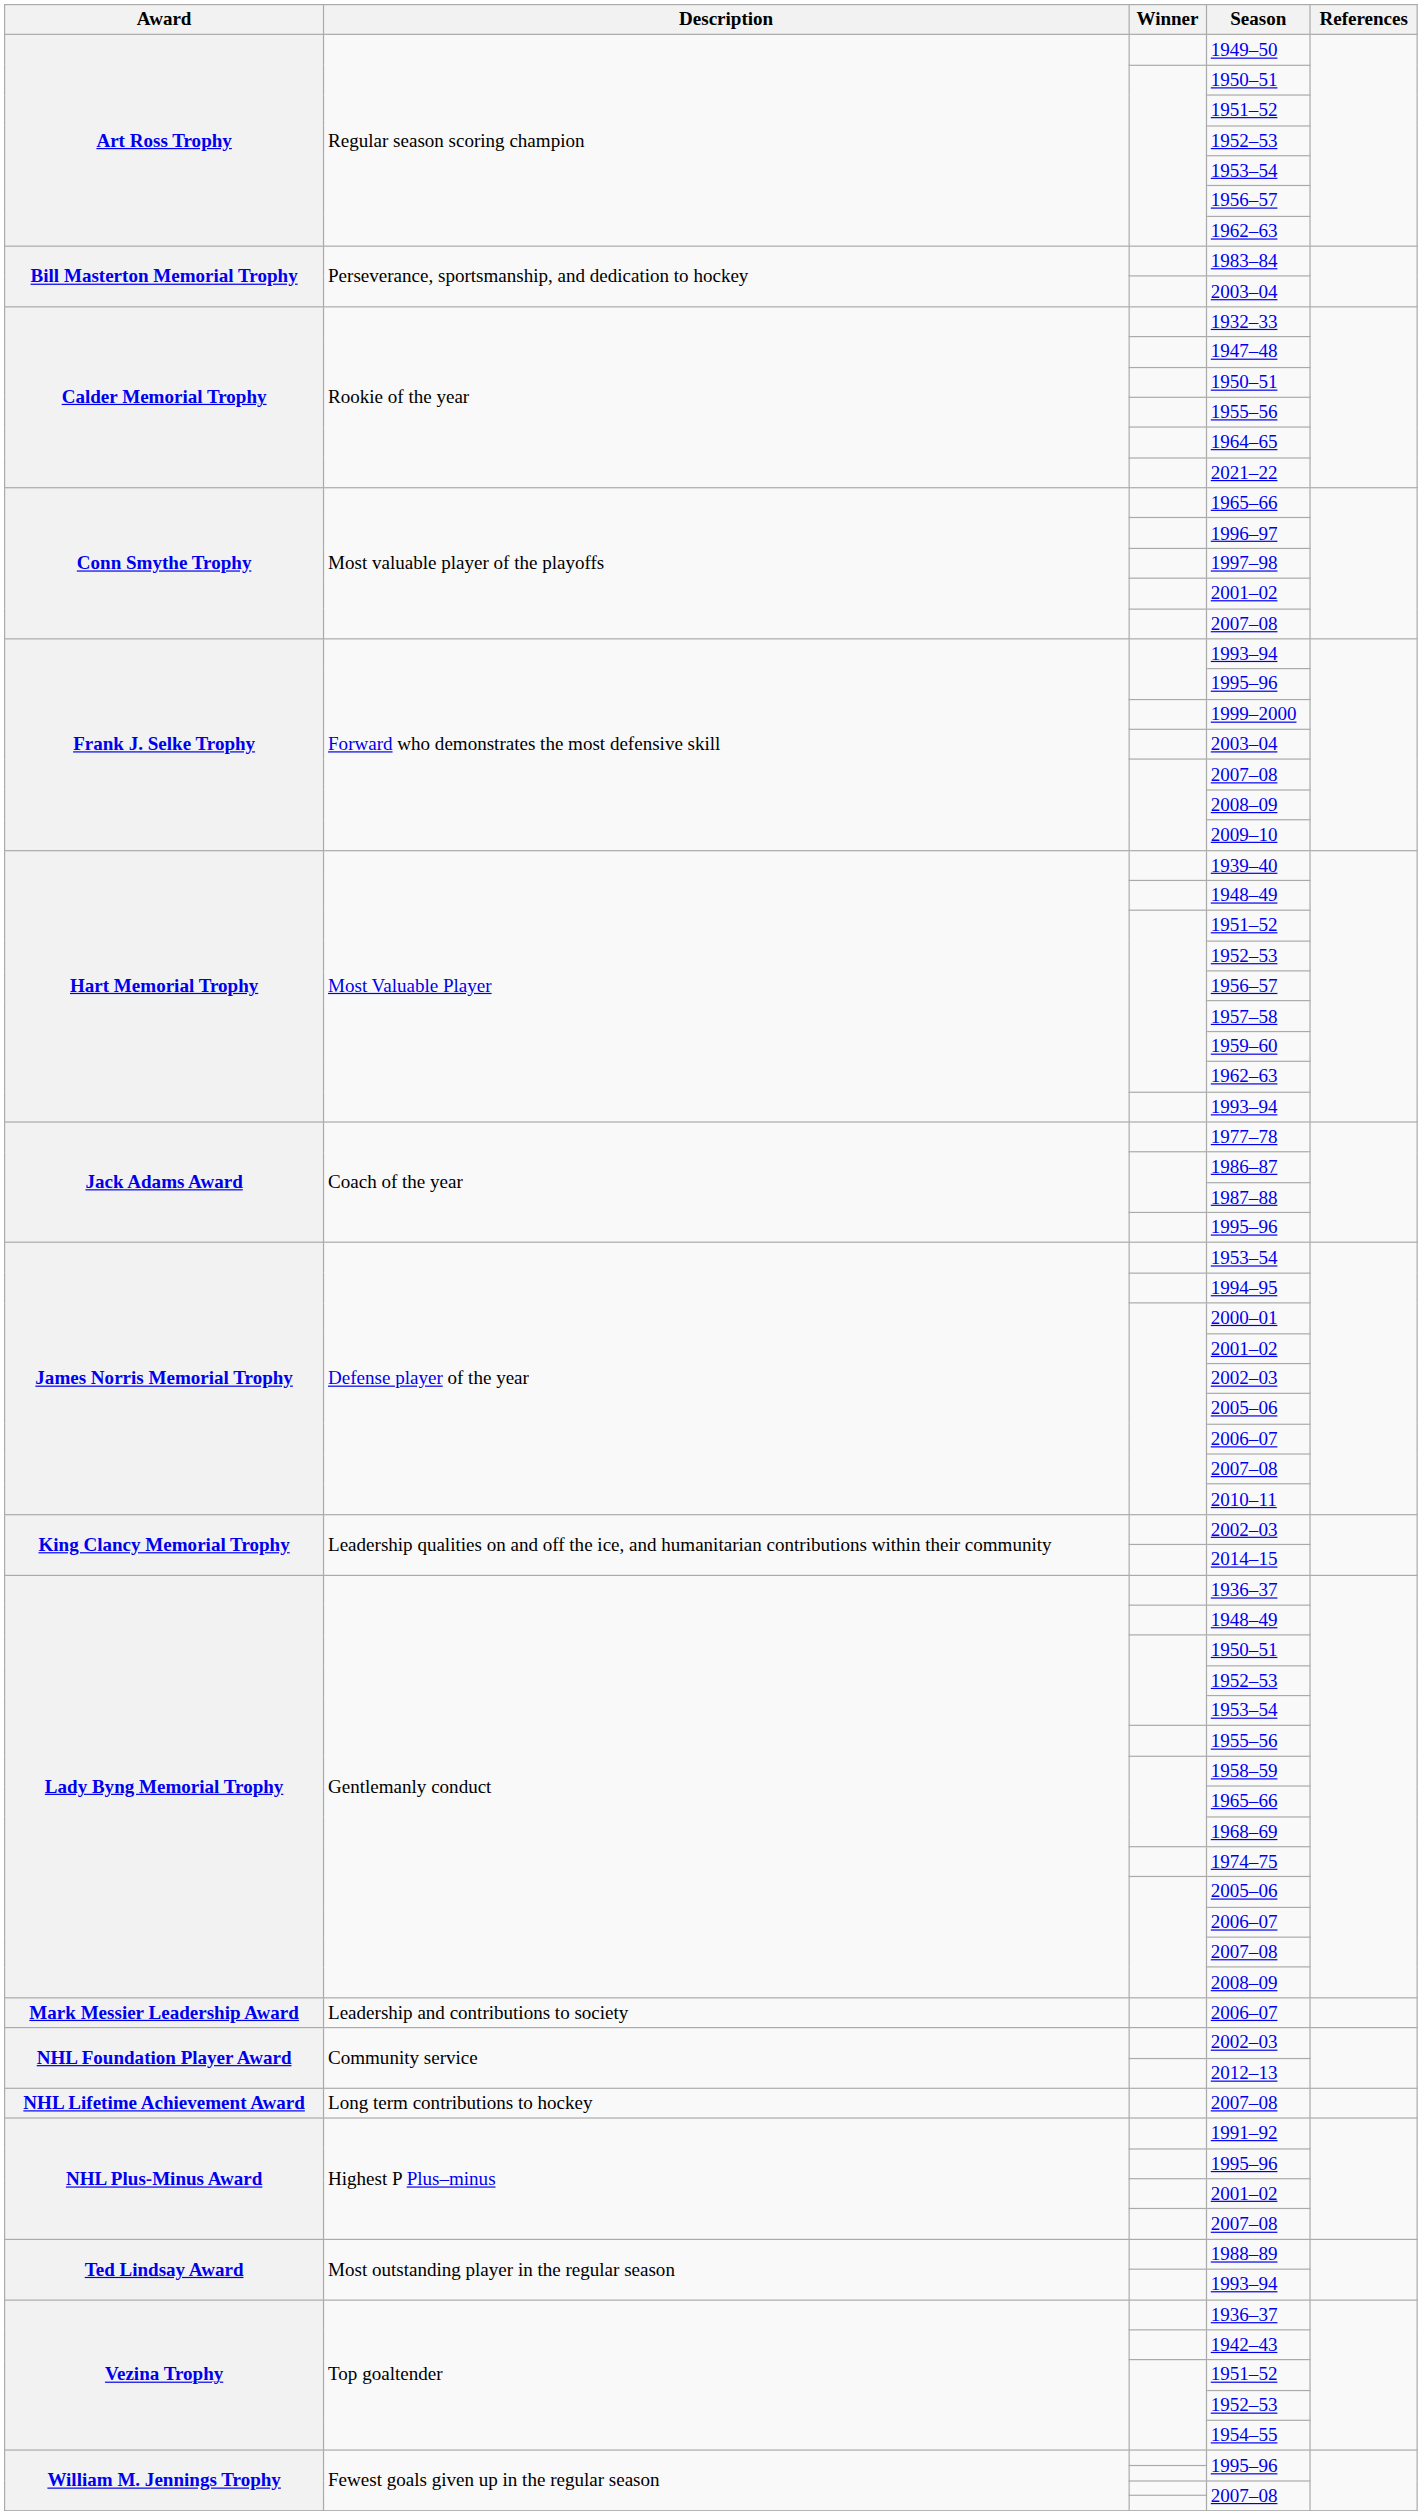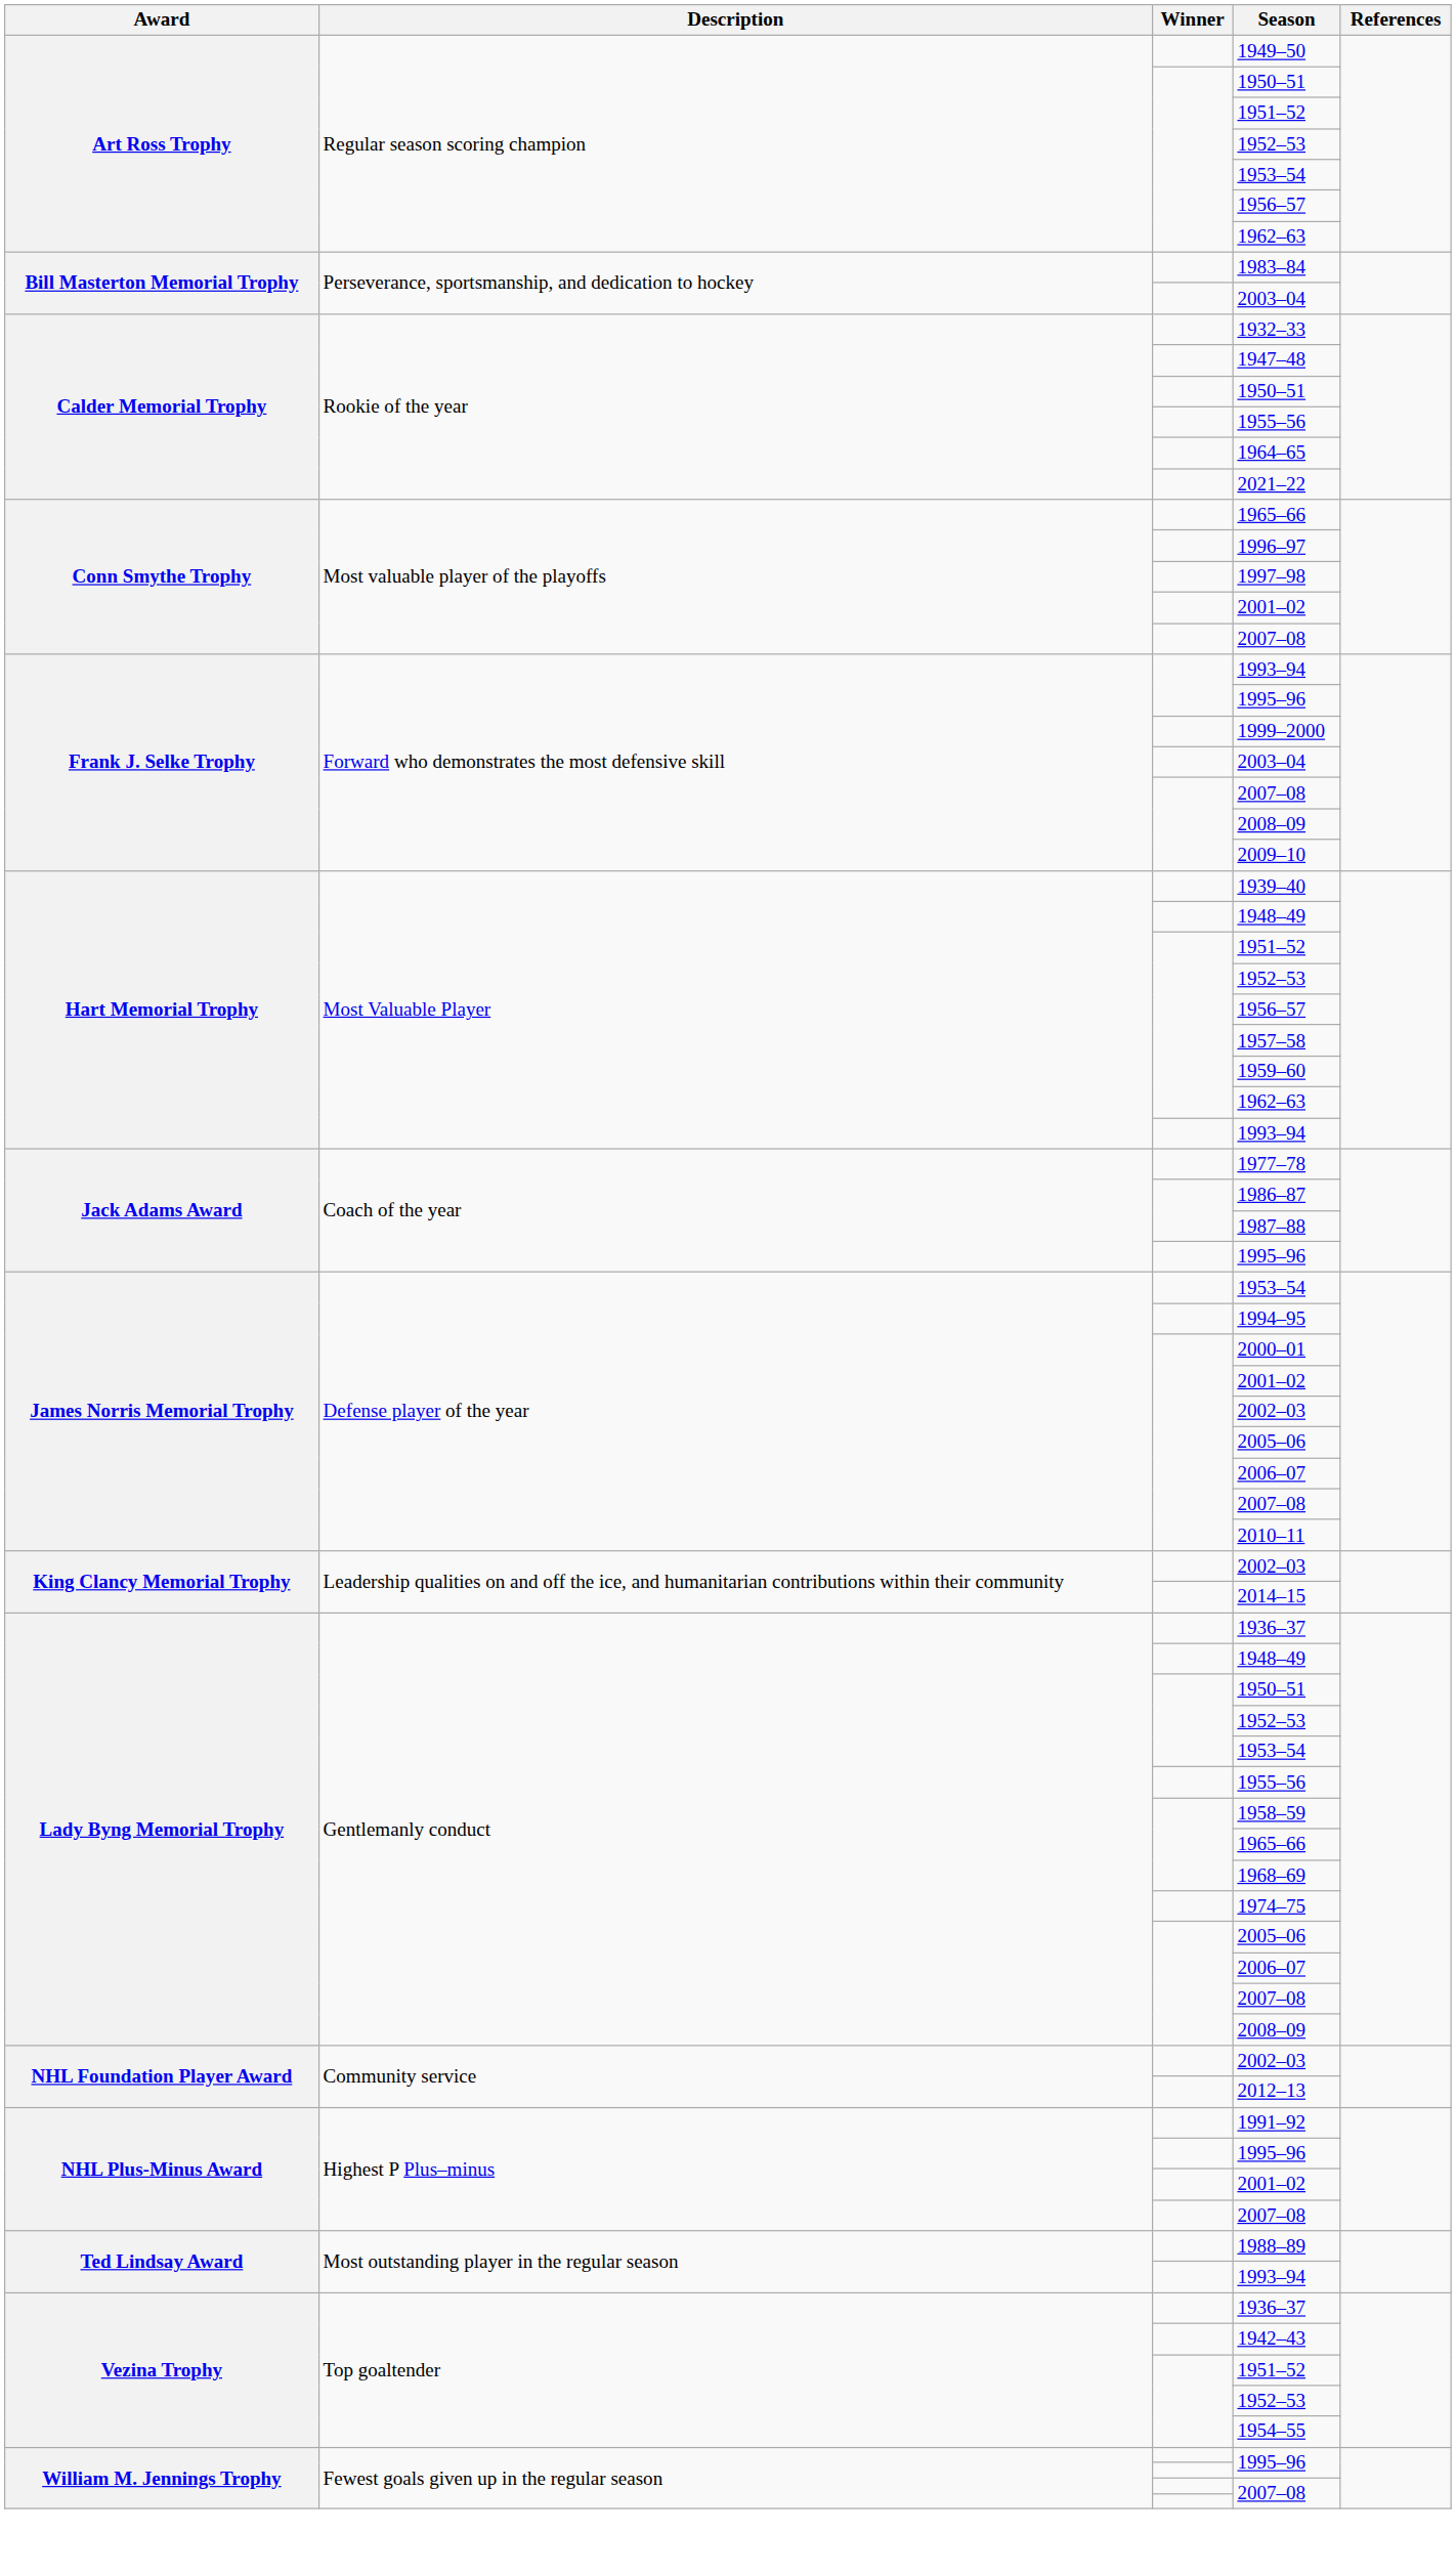 <table class="wikitable sortable" width="75%">
 <tr>
 <th scope="col">Award</th>
 <th scope="col" class="unsortable">Description</th>
 <th scope="col">Winner</th>
 <th scope="col">Season</th>
 <th scope="col" class="unsortable">References</th>
 </tr>
 <tr>
 <th scope="row" rowspan="7"><a href='#'>Art Ross Trophy</a></th>
 <td rowspan="7">Regular season scoring champion</td>
 <td></td>
 <td><a href='#'>1949–50</a></td>
 <td rowspan="7"></td>
 </tr>
 <tr>
 <td rowspan="6"></td>
 <td><a href='#'>1950–51</a></td>
 </tr>
 <tr>
 <td><a href='#'>1951–52</a></td>
 </tr>
 <tr>
 <td><a href='#'>1952–53</a></td>
 </tr>
 <tr>
 <td><a href='#'>1953–54</a></td>
 </tr>
 <tr>
 <td><a href='#'>1956–57</a></td>
 </tr>
 <tr>
 <td><a href='#'>1962–63</a></td>
 </tr>
 <tr>
 <th scope="row" rowspan="2"><a href='#'>Bill Masterton Memorial Trophy</a></th>
 <td rowspan="2">Perseverance, sportsmanship, and dedication to hockey</td>
 <td></td>
 <td><a href='#'>1983–84</a></td>
 <td rowspan="2"></td>
 </tr>
 <tr>
 <td></td>
 <td><a href='#'>2003–04</a></td>
 </tr>
 <tr>
 <th scope="row" rowspan="6"><a href='#'>Calder Memorial Trophy</a></th>
 <td rowspan="6">Rookie of the year</td>
 <td></td>
 <td><a href='#'>1932–33</a></td>
 <td rowspan="6"></td>
 </tr>
 <tr>
 <td></td>
 <td><a href='#'>1947–48</a></td>
 </tr>
 <tr>
 <td></td>
 <td><a href='#'>1950–51</a></td>
 </tr>
 <tr>
 <td></td>
 <td><a href='#'>1955–56</a></td>
 </tr>
 <tr>
 <td></td>
 <td><a href='#'>1964–65</a></td>
 </tr>
 <tr>
 <td></td>
 <td><a href='#'>2021–22</a></td>
 </tr>
 <tr>
 <th scope="row" rowspan="5"><a href='#'>Conn Smythe Trophy</a></th>
 <td rowspan="5">Most valuable player of the playoffs</td>
 <td></td>
 <td><a href='#'>1965–66</a></td>
 <td rowspan="5"></td>
 </tr>
 <tr>
 <td></td>
 <td><a href='#'>1996–97</a></td>
 </tr>
 <tr>
 <td></td>
 <td><a href='#'>1997–98</a></td>
 </tr>
 <tr>
 <td></td>
 <td><a href='#'>2001–02</a></td>
 </tr>
 <tr>
 <td></td>
 <td><a href='#'>2007–08</a></td>
 </tr>
 <tr>
 <th scope="row" rowspan="7"><a href='#'>Frank J. Selke Trophy</a></th>
 <td rowspan="7"><a href='#'>Forward</a> who demonstrates the most defensive skill</td>
 <td rowspan="2"></td>
 <td><a href='#'>1993–94</a></td>
 <td rowspan="7"></td>
 </tr>
 <tr>
 <td><a href='#'>1995–96</a></td>
 </tr>
 <tr>
 <td></td>
 <td><a href='#'>1999–2000</a></td>
 </tr>
 <tr>
 <td></td>
 <td><a href='#'>2003–04</a></td>
 </tr>
 <tr>
 <td rowspan="3"></td>
 <td><a href='#'>2007–08</a></td>
 </tr>
 <tr>
 <td><a href='#'>2008–09</a></td>
 </tr>
 <tr>
 <td><a href='#'>2009–10</a></td>
 </tr>
 <tr>
 <th scope="row" rowspan="9"><a href='#'>Hart Memorial Trophy</a></th>
 <td rowspan="9"><a href='#'>Most Valuable Player</a></td>
 <td></td>
 <td><a href='#'>1939–40</a></td>
 <td rowspan="9"></td>
 </tr>
 <tr>
 <td></td>
 <td><a href='#'>1948–49</a></td>
 </tr>
 <tr>
 <td rowspan="6"></td>
 <td><a href='#'>1951–52</a></td>
 </tr>
 <tr>
 <td><a href='#'>1952–53</a></td>
 </tr>
 <tr>
 <td><a href='#'>1956–57</a></td>
 </tr>
 <tr>
 <td><a href='#'>1957–58</a></td>
 </tr>
 <tr>
 <td><a href='#'>1959–60</a></td>
 </tr>
 <tr>
 <td><a href='#'>1962–63</a></td>
 </tr>
 <tr>
 <td></td>
 <td><a href='#'>1993–94</a></td>
 </tr>
 <tr>
 <th scope="row" rowspan="4"><a href='#'>Jack Adams Award</a></th>
 <td rowspan="4">Coach of the year</td>
 <td></td>
 <td><a href='#'>1977–78</a></td>
 <td rowspan="4"></td>
 </tr>
 <tr>
 <td rowspan="2"></td>
 <td><a href='#'>1986–87</a></td>
 </tr>
 <tr>
 <td><a href='#'>1987–88</a></td>
 </tr>
 <tr>
 <td></td>
 <td><a href='#'>1995–96</a></td>
 </tr>
 <tr>
 <th scope="row" rowspan="9"><a href='#'>James Norris Memorial Trophy</a></th>
 <td rowspan="9"><a href='#'>Defense player</a> of the year</td>
 <td></td>
 <td><a href='#'>1953–54</a></td>
 <td rowspan="9"></td>
 </tr>
 <tr>
 <td></td>
 <td><a href='#'>1994–95</a></td>
 </tr>
 <tr>
 <td rowspan="7"></td>
 <td><a href='#'>2000–01</a></td>
 </tr>
 <tr>
 <td><a href='#'>2001–02</a></td>
 </tr>
 <tr>
 <td><a href='#'>2002–03</a></td>
 </tr>
 <tr>
 <td><a href='#'>2005–06</a></td>
 </tr>
 <tr>
 <td><a href='#'>2006–07</a></td>
 </tr>
 <tr>
 <td><a href='#'>2007–08</a></td>
 </tr>
 <tr>
 <td><a href='#'>2010–11</a></td>
 </tr>
 <tr>
 <th scope="row" rowspan="2"><a href='#'>King Clancy Memorial Trophy</a></th>
 <td rowspan="2">Leadership qualities on and off the ice, and humanitarian contributions within their community</td>
 <td></td>
 <td><a href='#'>2002–03</a></td>
 <td rowspan="2"></td>
 </tr>
 <tr>
 <td></td>
 <td><a href='#'>2014–15</a></td>
 </tr>
 <tr>
 <th scope="row" rowspan="14"><a href='#'>Lady Byng Memorial Trophy</a></th>
 <td rowspan="14">Gentlemanly conduct</td>
 <td></td>
 <td><a href='#'>1936–37</a></td>
 <td rowspan="14"></td>
 </tr>
 <tr>
 <td></td>
 <td><a href='#'>1948–49</a></td>
 </tr>
 <tr>
 <td rowspan="3"></td>
 <td><a href='#'>1950–51</a></td>
 </tr>
 <tr>
 <td><a href='#'>1952–53</a></td>
 </tr>
 <tr>
 <td><a href='#'>1953–54</a></td>
 </tr>
 <tr>
 <td></td>
 <td><a href='#'>1955–56</a></td>
 </tr>
 <tr>
 <td rowspan="3"></td>
 <td><a href='#'>1958–59</a></td>
 </tr>
 <tr>
 <td><a href='#'>1965–66</a></td>
 </tr>
 <tr>
 <td><a href='#'>1968–69</a></td>
 </tr>
 <tr>
 <td></td>
 <td><a href='#'>1974–75</a></td>
 </tr>
 <tr>
 <td rowspan="4"></td>
 <td><a href='#'>2005–06</a></td>
 </tr>
 <tr>
 <td><a href='#'>2006–07</a></td>
 </tr>
 <tr>
 <td><a href='#'>2007–08</a></td>
 </tr>
 <tr>
 <td><a href='#'>2008–09</a></td>
 </tr>
 <tr>
-<th scope="row"><a href='#'>Mark Messier Leadership Award</a></th>
-<td>Leadership and contributions to society</td>
-<td></td>
-<td><a href='#'>2006–07</a></td>
-<td></td>
-</tr>
-<tr>
 <th scope="row" rowspan="2"><a href='#'>NHL Foundation Player Award</a></th>
 <td rowspan="2">Community service</td>
 <td></td>
 <td><a href='#'>2002–03</a></td>
 <td rowspan="2"></td>
 </tr>
 <tr>
 <td></td>
 <td><a href='#'>2012–13</a></td>
-</tr>
-<tr>
-<th scope="row"><a href='#'>NHL Lifetime Achievement Award</a></th>
-<td>Long term contributions to hockey</td>
-<td></td>
-<td><a href='#'>2007–08</a></td>
-<td></td>
 </tr>
 <tr>
 <th scope="row" rowspan="4"><a href='#'>NHL Plus-Minus Award</a></th>
 <td rowspan="4">Highest P <a href='#'>Plus–minus</a></td>
 <td></td>
 <td><a href='#'>1991–92</a></td>
 <td rowspan="4"></td>
 </tr>
 <tr>
 <td></td>
 <td><a href='#'>1995–96</a></td>
 </tr>
 <tr>
 <td></td>
 <td><a href='#'>2001–02</a></td>
 </tr>
 <tr>
 <td></td>
 <td><a href='#'>2007–08</a></td>
 </tr>
 <tr>
 <th scope="row" rowspan="2"><a href='#'>Ted Lindsay Award</a></th>
 <td rowspan="2">Most outstanding player in the regular season</td>
 <td></td>
 <td><a href='#'>1988–89</a></td>
 <td rowspan="2"></td>
 </tr>
 <tr>
 <td></td>
 <td><a href='#'>1993–94</a></td>
 </tr>
 <tr>
 <th scope="row" rowspan="5"><a href='#'>Vezina Trophy</a></th>
 <td rowspan="5">Top goaltender</td>
 <td></td>
 <td><a href='#'>1936–37</a></td>
 <td rowspan="5"></td>
 </tr>
 <tr>
 <td></td>
 <td><a href='#'>1942–43</a></td>
 </tr>
 <tr>
 <td rowspan="3"></td>
 <td><a href='#'>1951–52</a></td>
 </tr>
 <tr>
 <td><a href='#'>1952–53</a></td>
 </tr>
 <tr>
 <td><a href='#'>1954–55</a></td>
 </tr>
 <tr>
 <th scope="row" rowspan="4"><a href='#'>William M. Jennings Trophy</a></th>
 <td rowspan="4">Fewest goals given up in the regular season</td>
 <td></td>
 <td rowspan="2"><a href='#'>1995–96</a></td>
 <td rowspan="4"></td>
 </tr>
 <tr>
 <td></td>
 </tr>
 <tr>
 <td></td>
 <td rowspan="2"><a href='#'>2007–08</a></td>
 </tr>
 <tr>
 <td></td>
 </tr>
 </table>
